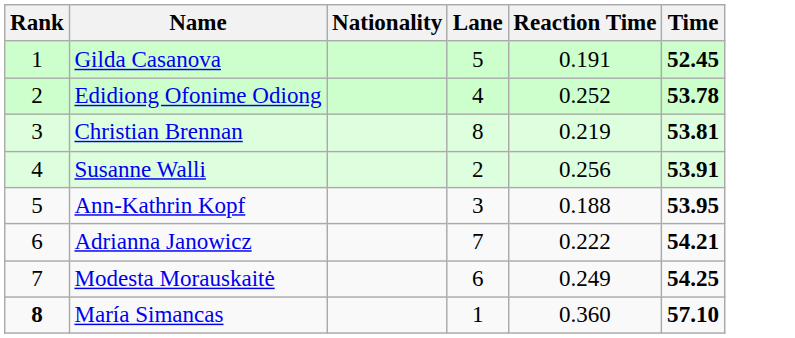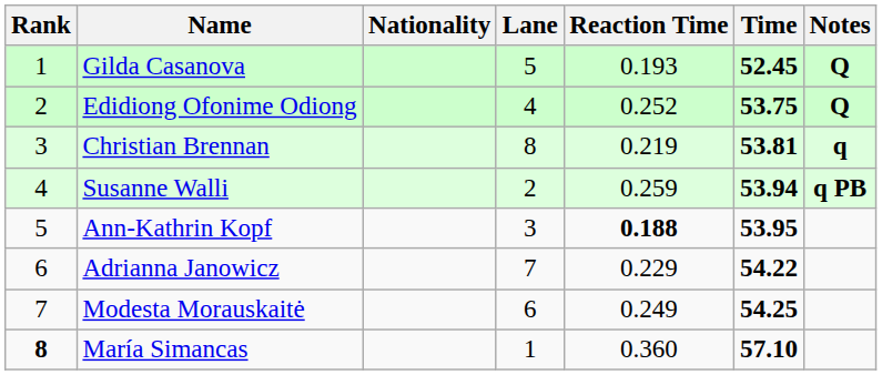 <table class="wikitable sortable" style="text-align:center">
 <tr>
 <th>Rank</th>
 <th>Name</th>
 <th>Nationality</th>
 <th>Lane</th>
 <th>Reaction Time</th>
 <th>Time</th>
+<th>Notes</th>
 </tr>
 <tr bgcolor=ccffcc>
 <td>1</td>
 <td align=left><a href='#'>Gilda Casanova</a></td>
 <td align=left></td>
 <td>5</td>
-<td>0.191</td>
+<td>0.193</td>
 <td><strong>52.45</strong></td>
+<td><strong>Q</strong></td>
 </tr>
 <tr bgcolor=ccffcc>
 <td>2</td>
 <td align=left><a href='#'>Edidiong Ofonime Odiong</a></td>
 <td align=left></td>
 <td>4</td>
 <td>0.252</td>
-<td><strong>53.78</strong></td>
+<td><strong>53.75</strong></td>
+<td><strong>Q</strong></td>
 </tr>
 <tr bgcolor=ddffdd>
 <td>3</td>
 <td align=left><a href='#'>Christian Brennan</a></td>
 <td align=left></td>
 <td>8</td>
 <td>0.219</td>
 <td><strong>53.81</strong></td>
+<td><strong>q</strong></td>
 </tr>
 <tr bgcolor=ddffdd>
 <td>4</td>
 <td align=left><a href='#'>Susanne Walli</a></td>
 <td align=left></td>
 <td>2</td>
-<td>0.256</td>
-<td><strong>53.91</strong></td>
+<td>0.259</td>
+<td><strong>53.94</strong></td>
+<td><strong>q PB</strong></td>
 </tr>
 <tr>
 <td>5</td>
 <td align=left><a href='#'>Ann-Kathrin Kopf</a></td>
 <td align=left></td>
 <td>3</td>
-<td>0.188</td>
+<td><strong>0.188</strong></td>
 <td><strong>53.95</strong></td>
+<td></td>
 </tr>
 <tr>
 <td>6</td>
 <td align=left><a href='#'>Adrianna Janowicz</a></td>
 <td align=left></td>
 <td>7</td>
-<td>0.222</td>
-<td><strong>54.21</strong></td>
+<td>0.229</td>
+<td><strong>54.22</strong></td>
+<td></td>
 </tr>
 <tr>
 <td>7</td>
 <td align=left><a href='#'>Modesta Morauskaitė</a></td>
 <td align=left></td>
 <td>6</td>
 <td>0.249</td>
 <td><strong>54.25</strong></td>
+<td></td>
 </tr>
 <tr>
 <td><strong>8</strong></td>
 <td align=left><a href='#'>María Simancas</a></td>
 <td align=left></td>
 <td>1</td>
 <td>0.360</td>
 <td><strong>57.10</strong></td>
+<td></td>
 </tr>
 </table>
